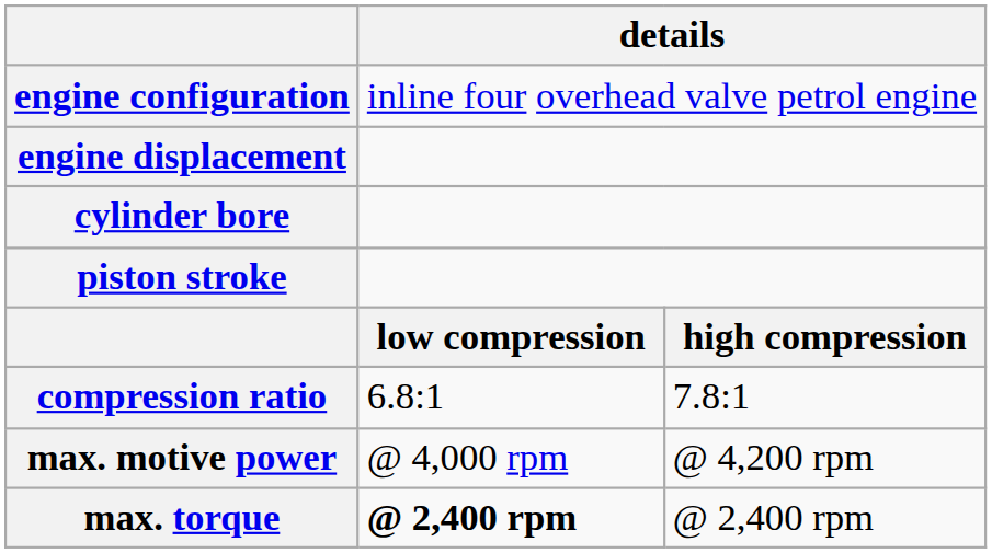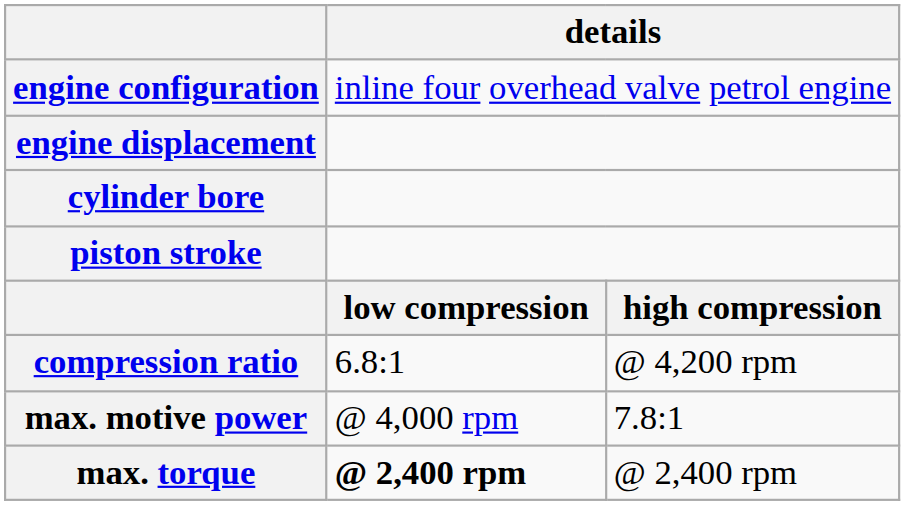 <table class="wikitable">
 <tr>
 <th></th>
 <th colspan=2>details</th>
 </tr>
 <tr>
 <th><a href='#'>engine configuration</a></th>
 <td colspan=2><a href='#'>inline four</a> <a href='#'>overhead valve</a> <a href='#'>petrol engine</a></td>
 </tr>
 <tr>
 <th><a href='#'>engine displacement</a></th>
 <td colspan=2></td>
 </tr>
 <tr>
 <th><a href='#'>cylinder bore</a></th>
 <td colspan=2></td>
 </tr>
 <tr>
 <th><a href='#'>piston stroke</a></th>
 <td colspan=2></td>
 </tr>
 <tr>
 <th></th>
 <th>low compression</th>
 <th>high compression</th>
 </tr>
 <tr>
 <th><a href='#'>compression ratio</a></th>
 <td>6.8:1</td>
-<td>7.8:1</td>
+<td> @ 4,200 rpm</td>
 </tr>
 <tr>
 <th>max. motive <a href='#'>power</a></th>
 <td> @ 4,000 <a href='#'>rpm</a></td>
-<td> @ 4,200 rpm</td>
+<td>7.8:1</td>
 </tr>
 <tr>
 <th>max. <a href='#'>torque</a></th>
 <td><strong> @ 2,400 rpm</strong></td>
 <td> @ 2,400 rpm</td>
 </tr>
 </table>
